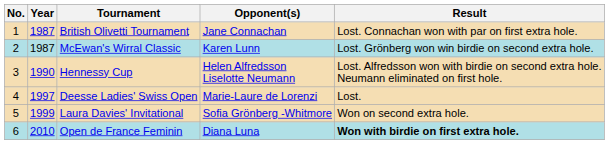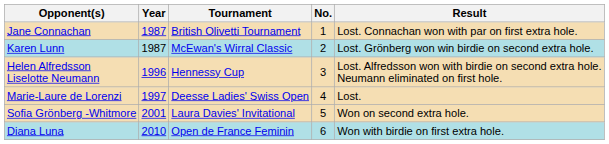 <table class="wikitable" style="font-size:95%;">
 <tr>
-<th>No.</th>
+<th>Opponent(s)</th>
 <th>Year</th>
 <th>Tournament</th>
-<th>Opponent(s)</th>
+<th>No.</th>
 <th>Result</th>
 </tr>
 <tr style="background:#F5DEB3;">
-<td align=center>1</td>
+<td> <a href='#'>Jane Connachan</a></td>
 <td><a href='#'>1987</a></td>
 <td><a href='#'>British Olivetti Tournament</a></td>
-<td> <a href='#'>Jane Connachan</a></td>
+<td align=center>1</td>
 <td>Lost. Connachan won with par on first extra hole.</td>
 </tr>
 <tr style=background:#B0E0E6;>
-<td align=center>2</td>
+<td> <a href='#'>Karen Lunn</a></td>
 <td>1987</td>
 <td><a href='#'>McEwan's Wirral Classic</a></td>
-<td> <a href='#'>Karen Lunn</a></td>
+<td align=center>2</td>
 <td>Lost. Grönberg won win birdie on second extra hole.</td>
 </tr>
 <tr style="background:#F5DEB3;">
+<td> <a href='#'>Helen Alfredsson</a><br> <a href='#'>Liselotte Neumann</a></td>
+<td><a href='#'>1996</a></td>
+<td><a href='#'>Hennessy Cup</a></td>
 <td align=center>3</td>
-<td><a href='#'>1990</a></td>
-<td><a href='#'>Hennessy Cup</a></td>
-<td> <a href='#'>Helen Alfredsson</a><br> <a href='#'>Liselotte Neumann</a></td>
 <td>Lost. Alfredsson won with birdie on second extra hole.<br>Neumann eliminated on first hole.</td>
 </tr>
 <tr style="background:#F5DEB3;">
-<td align=center>4</td>
+<td> <a href='#'>Marie-Laure de Lorenzi</a></td>
 <td><a href='#'>1997</a></td>
 <td><a href='#'>Deesse Ladies' Swiss Open</a></td>
-<td> <a href='#'>Marie-Laure de Lorenzi</a></td>
+<td align=center>4</td>
 <td>Lost.</td>
 </tr>
 <tr style="background:#F5DEB3;">
+<td> <a href='#'>Sofia Grönberg -Whitmore</a></td>
+<td><a href='#'>2001</a></td>
+<td><a href='#'>Laura Davies' Invitational</a></td>
 <td align=center>5</td>
-<td><a href='#'>1999</a></td>
-<td><a href='#'>Laura Davies' Invitational</a></td>
-<td> <a href='#'>Sofia Grönberg -Whitmore</a></td>
 <td>Won on second extra hole.</td>
 </tr>
 <tr style="background:#B0E0E6;">
-<td align=center>6</td>
+<td> <a href='#'>Diana Luna</a></td>
 <td><a href='#'>2010</a></td>
 <td><a href='#'>Open de France Feminin</a></td>
-<td> <a href='#'>Diana Luna</a></td>
-<td><strong>Won with birdie on first extra hole.</strong></td>
+<td align=center>6</td>
+<td>Won with birdie on first extra hole.</td>
 </tr>
 </table>
